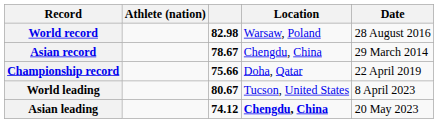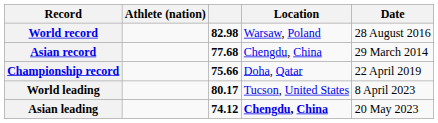 <table class="wikitable">
 <tr>
 <th scope="col">Record</th>
 <th scope="col">Athlete (nation)</th>
 <th scope="col"></th>
 <th scope="col">Location</th>
 <th scope="col">Date</th>
 </tr>
 <tr>
 <th scope="row"><a href='#'>World record</a></th>
 <td></td>
 <td align="center"><strong>82.98</strong></td>
 <td><a href='#'>Warsaw</a>, <a href='#'>Poland</a></td>
 <td>28 August 2016</td>
 </tr>
 <tr>
 <th scope="row"><a href='#'>Asian record</a></th>
 <td></td>
-<td align="center"><strong>78.67</strong></td>
+<td align="center"><strong>77.68</strong></td>
 <td><a href='#'>Chengdu</a>, <a href='#'>China</a></td>
 <td>29 March 2014</td>
 </tr>
 <tr>
 <th scope="row"><a href='#'>Championship record</a></th>
 <td></td>
 <td align="center"><strong>75.66</strong></td>
 <td><a href='#'>Doha</a>, <a href='#'>Qatar</a></td>
 <td>22 April 2019</td>
 </tr>
 <tr>
 <th scope="row">World leading</th>
 <td></td>
-<td align="center"><strong>80.67</strong></td>
+<td align="center"><strong>80.17</strong></td>
 <td><a href='#'>Tucson</a>, <a href='#'>United States</a></td>
 <td>8 April 2023</td>
 </tr>
 <tr>
 <th scope="row">Asian leading</th>
 <td></td>
 <td align="center"><strong>74.12</strong></td>
 <td><strong><a href='#'>Chengdu</a>, <a href='#'>China</a></strong></td>
 <td>20 May 2023</td>
 </tr>
 </table>
